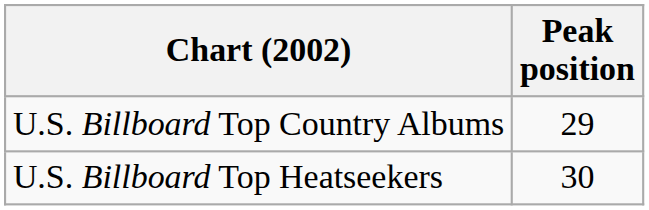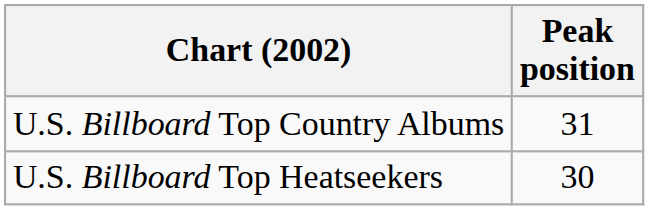 <table class="wikitable">
 <tr>
 <th>Chart (2002)</th>
 <th>Peak<br>position</th>
 </tr>
 <tr>
 <td>U.S. <em>Billboard</em> Top Country Albums</td>
-<td align="center">29</td>
+<td align="center">31</td>
 </tr>
 <tr>
 <td>U.S. <em>Billboard</em> Top Heatseekers</td>
 <td align="center">30</td>
 </tr>
 </table>
